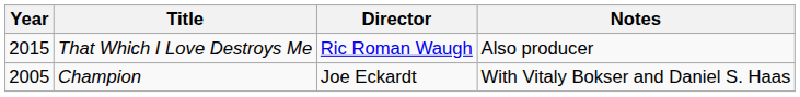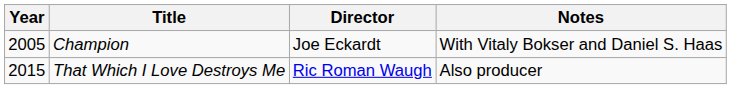 <table class="wikitable">
 <tr>
 <th>Year</th>
 <th>Title</th>
 <th>Director</th>
 <th>Notes</th>
 </tr>
 <tr>
+<td>2005</td>
+<td><em>Champion</em></td>
+<td>Joe Eckardt</td>
+<td>With Vitaly Bokser and Daniel S. Haas</td>
+</tr>
+<tr>
 <td>2015</td>
 <td><em>That Which I Love Destroys Me</em></td>
 <td><a href='#'>Ric Roman Waugh</a></td>
 <td>Also producer</td>
 </tr>
-<tr>
-<td>2005</td>
-<td><em>Champion</em></td>
-<td>Joe Eckardt</td>
-<td>With Vitaly Bokser and Daniel S. Haas</td>
-</tr>
 </table>
